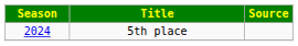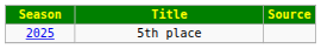 <table class="wikitable">
 <tr>
 <th width=70px style="background:green; color:yellow">Season</th>
 <th width=200px style="background:green; color:yellow">Title</th>
 <th width=50px style="background:green; color:yellow">Source</th>
 </tr>
 <tr align=center>
-<td><a href='#'>2024</a></td>
+<td><a href='#'>2025</a></td>
 <td>5th place</td>
 <td></td>
 </tr>
 <tr>
 </tr>
 </table>
